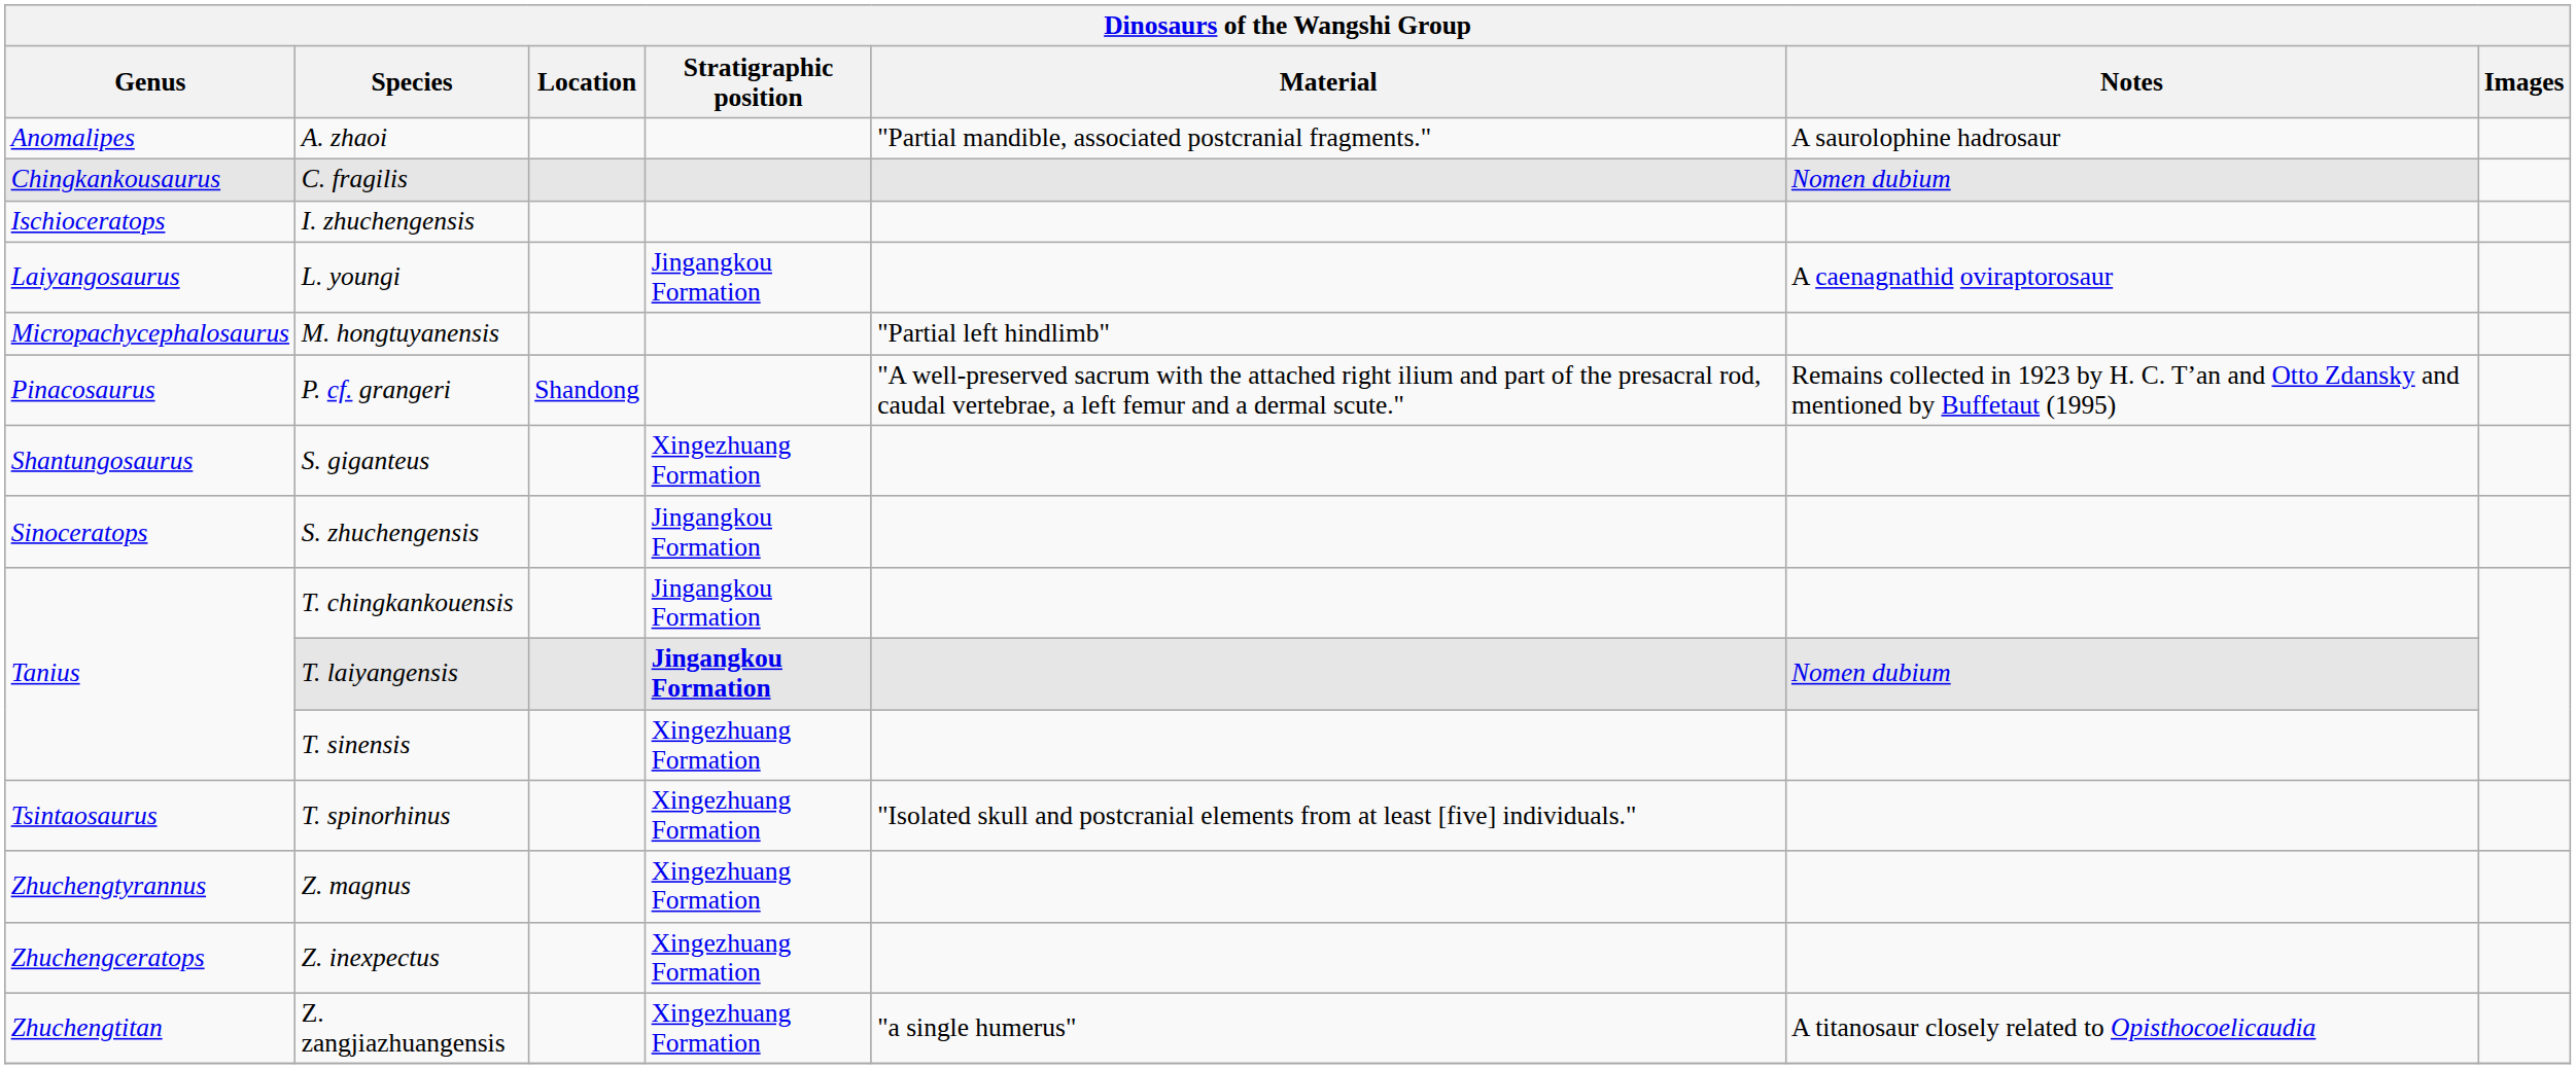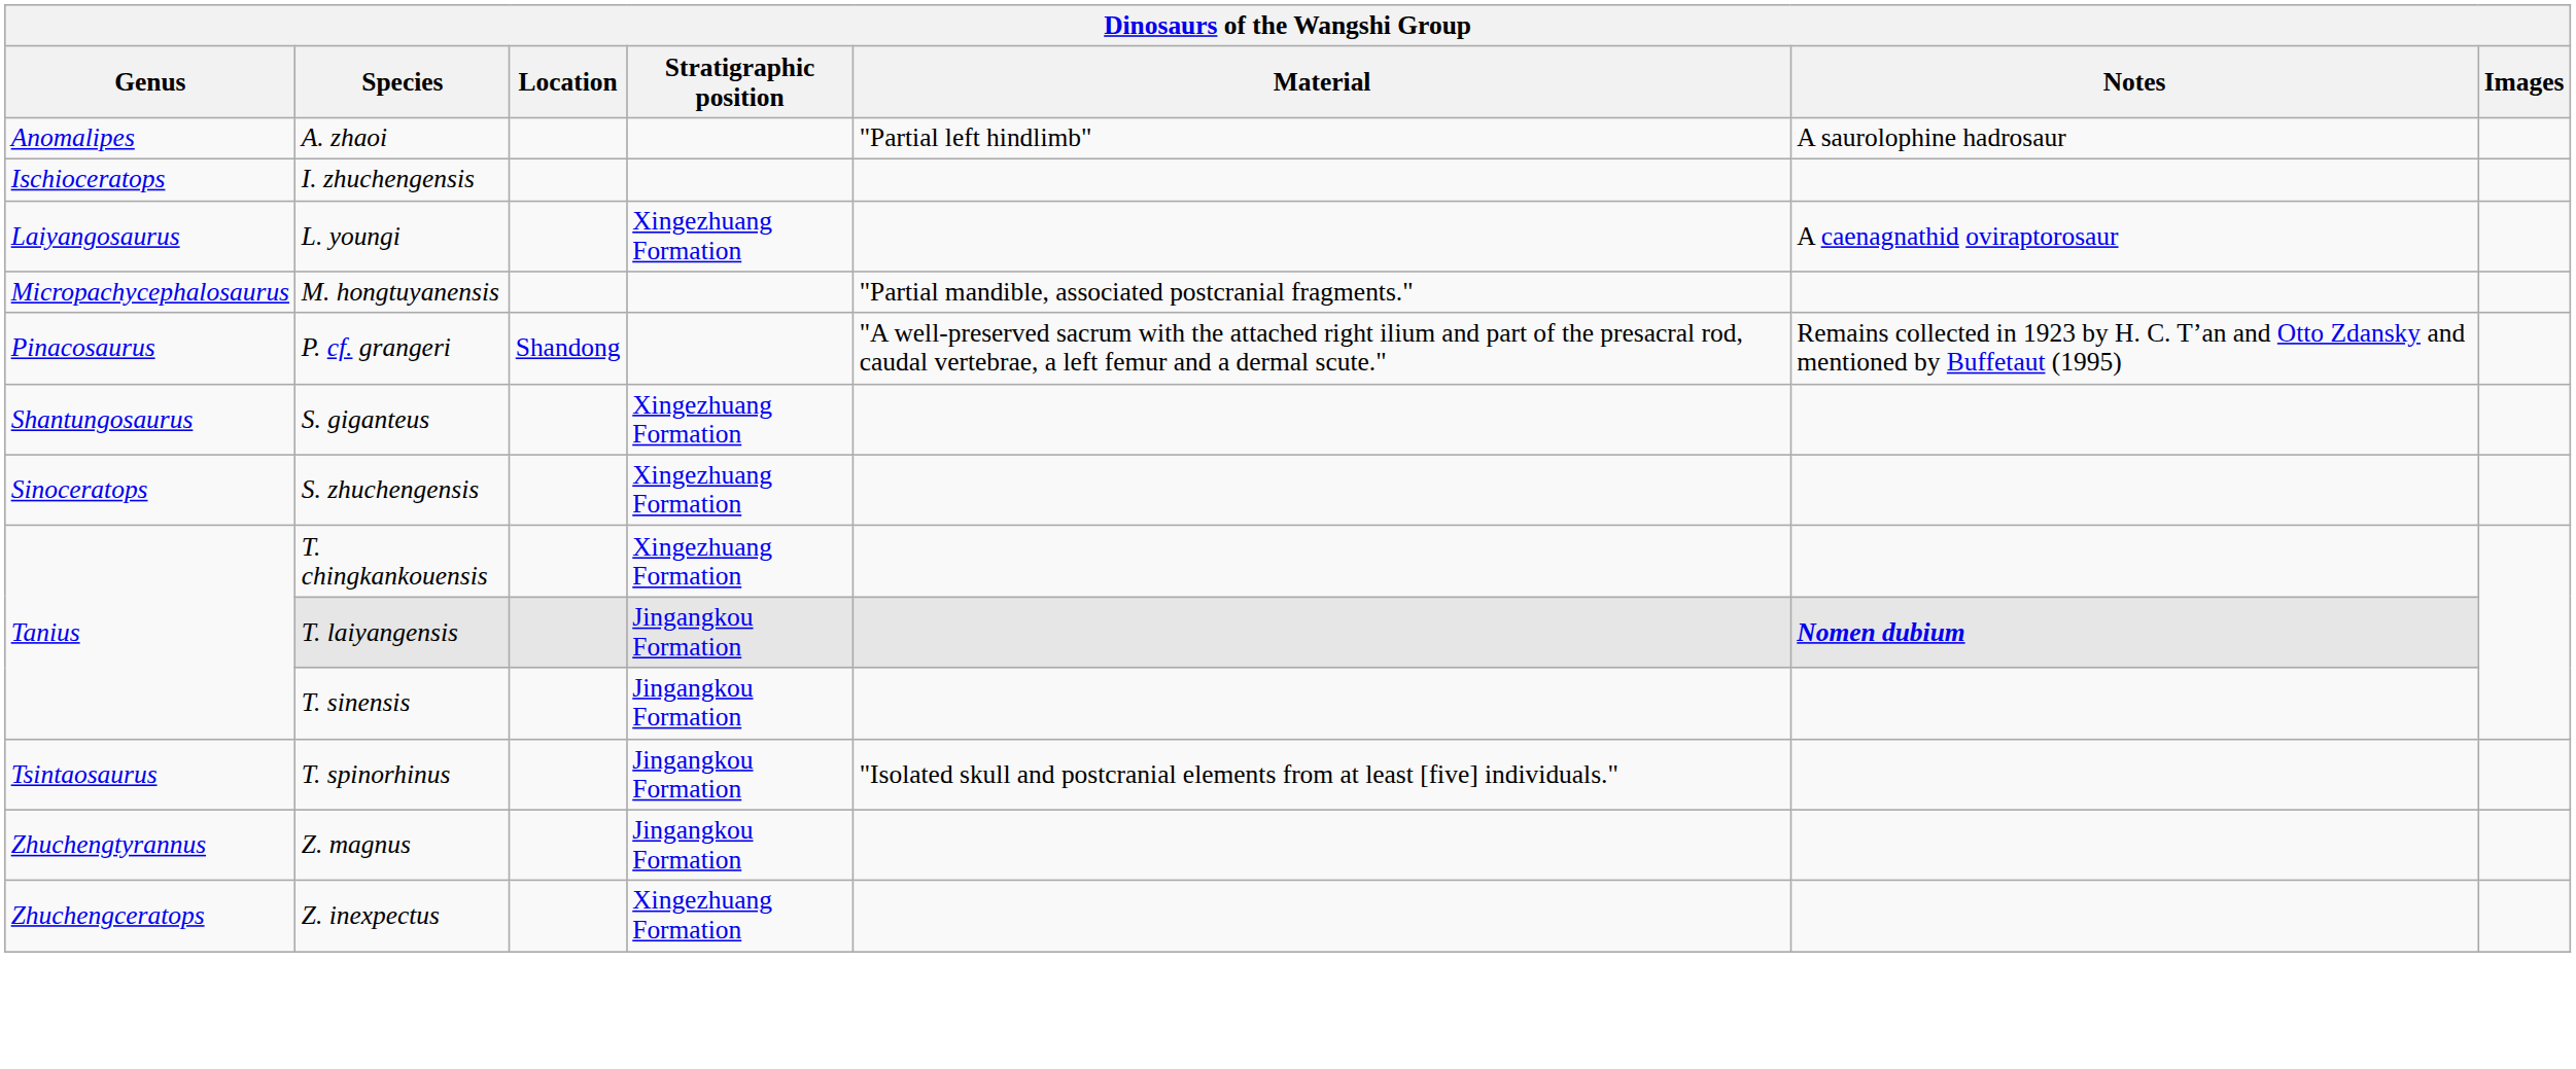 <table class="wikitable">
 <tr>
 <th colspan="7" align="center"><strong><a href='#'>Dinosaurs</a> of the Wangshi Group</strong></th>
 </tr>
 <tr>
 <th>Genus</th>
 <th>Species</th>
 <th>Location</th>
 <th>Stratigraphic position</th>
 <th>Material</th>
 <th>Notes</th>
 <th>Images</th>
 </tr>
 <tr>
 <td><em><a href='#'>Anomalipes</a></em></td>
 <td><em>A. zhaoi</em></td>
 <td></td>
 <td></td>
-<td>"Partial mandible, associated postcranial fragments."</td>
+<td>"Partial left hindlimb"</td>
 <td>A saurolophine hadrosaur</td>
-<td></td>
-</tr>
-<tr>
-<td style="background:#E6E6E6;"><em><a href='#'>Chingkankousaurus</a></em></td>
-<td style="background:#E6E6E6;"><em>C. fragilis</em></td>
-<td style="background:#E6E6E6;"></td>
-<td style="background:#E6E6E6;"></td>
-<td style="background:#E6E6E6;"></td>
-<td style="background:#E6E6E6;"><em><a href='#'>Nomen dubium</a></em></td>
 <td></td>
 </tr>
 <tr>
 <td><em><a href='#'>Ischioceratops</a></em></td>
 <td><em>I. zhuchengensis</em></td>
 <td></td>
 <td></td>
 <td></td>
 <td></td>
 <td></td>
 </tr>
 <tr>
 <td><em><a href='#'>Laiyangosaurus</a></em></td>
 <td><em>L. youngi</em></td>
 <td></td>
-<td><a href='#'>Jingangkou Formation</a></td>
+<td><a href='#'>Xingezhuang Formation</a></td>
 <td></td>
 <td>A <a href='#'>caenagnathid</a> <a href='#'>oviraptorosaur</a></td>
 <td></td>
 </tr>
 <tr>
 <td><em><a href='#'>Micropachycephalosaurus</a></em></td>
 <td><em>M. hongtuyanensis</em></td>
 <td></td>
 <td></td>
-<td>"Partial left hindlimb"</td>
+<td>"Partial mandible, associated postcranial fragments."</td>
 <td></td>
 <td></td>
 </tr>
 <tr>
 <td><em><a href='#'>Pinacosaurus</a></em></td>
 <td><em>P. <a href='#'>cf.</a> grangeri</em></td>
 <td><a href='#'>Shandong</a></td>
 <td></td>
 <td>"A well-preserved sacrum with the attached right ilium and part of the presacral rod, caudal vertebrae, a left femur and a dermal scute."</td>
 <td>Remains collected in 1923 by H. C. T’an and <a href='#'>Otto Zdansky</a> and mentioned by <a href='#'>Buffetaut</a> (1995)</td>
 <td></td>
 </tr>
 <tr>
 <td><em><a href='#'>Shantungosaurus</a></em></td>
 <td><em>S. giganteus</em></td>
 <td></td>
 <td><a href='#'>Xingezhuang Formation</a></td>
 <td></td>
 <td></td>
 <td></td>
 </tr>
 <tr>
 <td><em><a href='#'>Sinoceratops</a></em></td>
 <td><em>S. zhuchengensis</em></td>
 <td></td>
-<td><a href='#'>Jingangkou Formation</a></td>
+<td><a href='#'>Xingezhuang Formation</a></td>
 <td></td>
 <td></td>
 <td></td>
 </tr>
 <tr>
 <td rowspan="3"><em><a href='#'>Tanius</a></em></td>
 <td><em>T. chingkankouensis</em></td>
 <td></td>
-<td><a href='#'>Jingangkou Formation</a></td>
+<td><a href='#'>Xingezhuang Formation</a></td>
 <td></td>
 <td></td>
 <td rowspan=3></td>
 </tr>
 <tr>
 <td style="background:#E6E6E6;"><em>T. laiyangensis</em></td>
 <td style="background:#E6E6E6;"></td>
-<td style="background:#E6E6E6;"><strong><a href='#'>Jingangkou Formation</a></strong></td>
+<td style="background:#E6E6E6;"><a href='#'>Jingangkou Formation</a></td>
 <td style="background:#E6E6E6;"></td>
-<td style="background:#E6E6E6;"><em><a href='#'>Nomen dubium</a></em></td>
+<td style="background:#E6E6E6;"><strong><em><a href='#'>Nomen dubium</a></em></strong></td>
 </tr>
 <tr>
 <td><em>T. sinensis</em></td>
 <td></td>
-<td><a href='#'>Xingezhuang Formation</a></td>
+<td><a href='#'>Jingangkou Formation</a></td>
 <td></td>
 <td></td>
 </tr>
 <tr>
 <td><em><a href='#'>Tsintaosaurus</a></em></td>
 <td><em>T. spinorhinus</em></td>
 <td></td>
-<td><a href='#'>Xingezhuang Formation</a></td>
+<td><a href='#'>Jingangkou Formation</a></td>
 <td>"Isolated skull and postcranial elements from at least [five] individuals."</td>
 <td></td>
 <td></td>
 </tr>
 <tr>
 <td><em><a href='#'>Zhuchengtyrannus</a></em></td>
 <td><em>Z. magnus</em></td>
 <td></td>
-<td><a href='#'>Xingezhuang Formation</a></td>
+<td><a href='#'>Jingangkou Formation</a></td>
 <td></td>
 <td></td>
 <td></td>
 </tr>
 <tr>
 <td><em><a href='#'>Zhuchengceratops</a></em></td>
 <td><em>Z. inexpectus</em></td>
 <td></td>
 <td><a href='#'>Xingezhuang Formation</a></td>
 <td></td>
 <td></td>
 <td></td>
 </tr>
 <tr>
-<td><em><a href='#'>Zhuchengtitan</a></em></td>
-<td>Z. zangjiazhuangensis</td>
-<td></td>
-<td><a href='#'>Xingezhuang Formation</a></td>
-<td>"a single humerus"</td>
-<td>A titanosaur closely related to <em><a href='#'>Opisthocoelicaudia</a></em></td>
-<td></td>
-</tr>
-<tr>
 </tr>
 </table>
